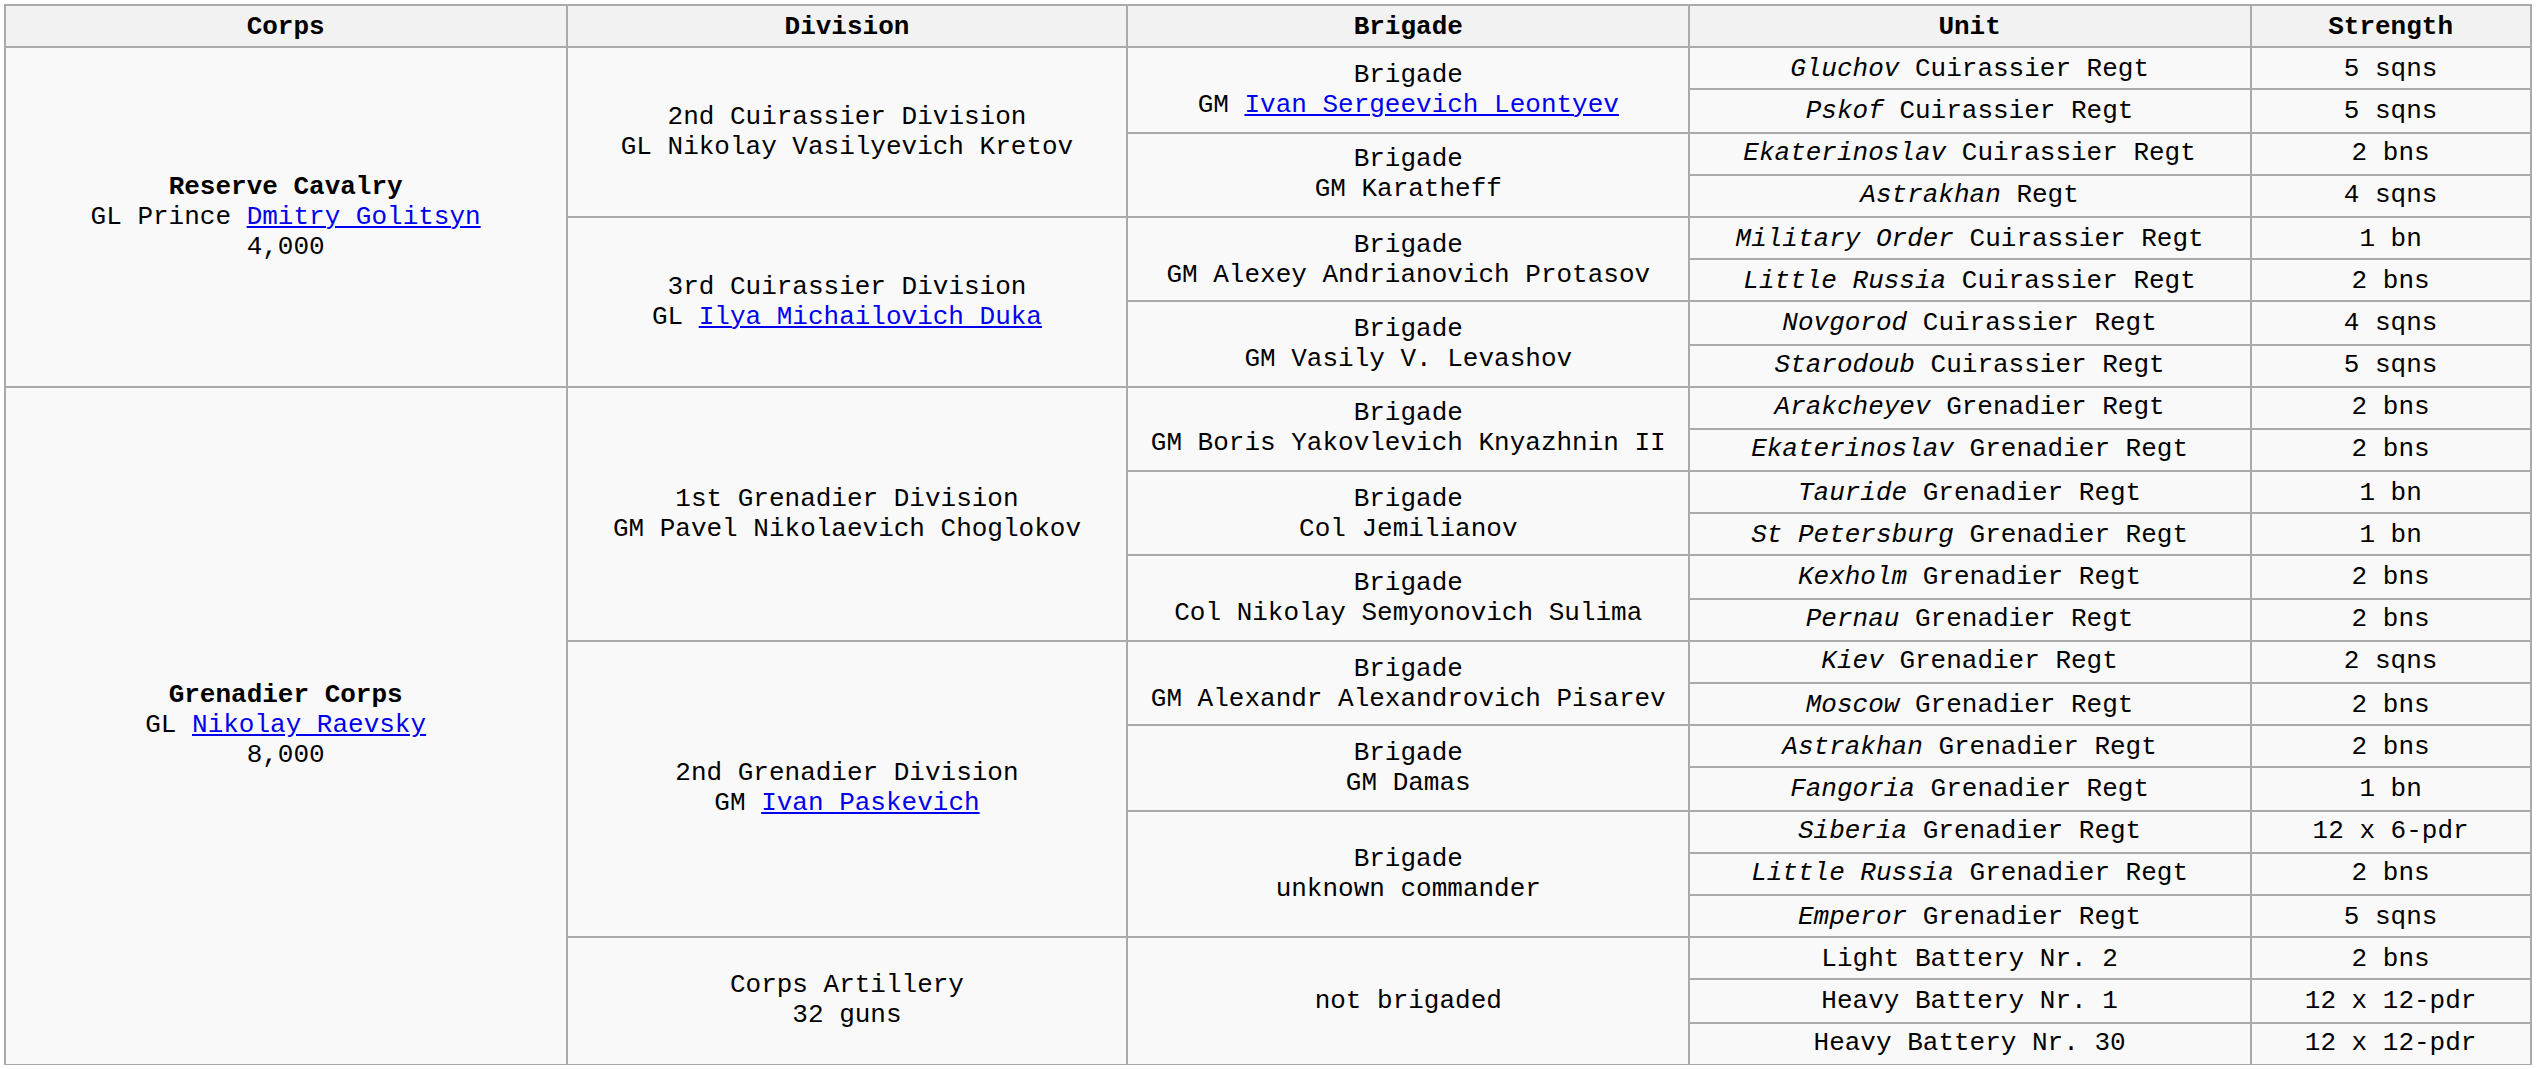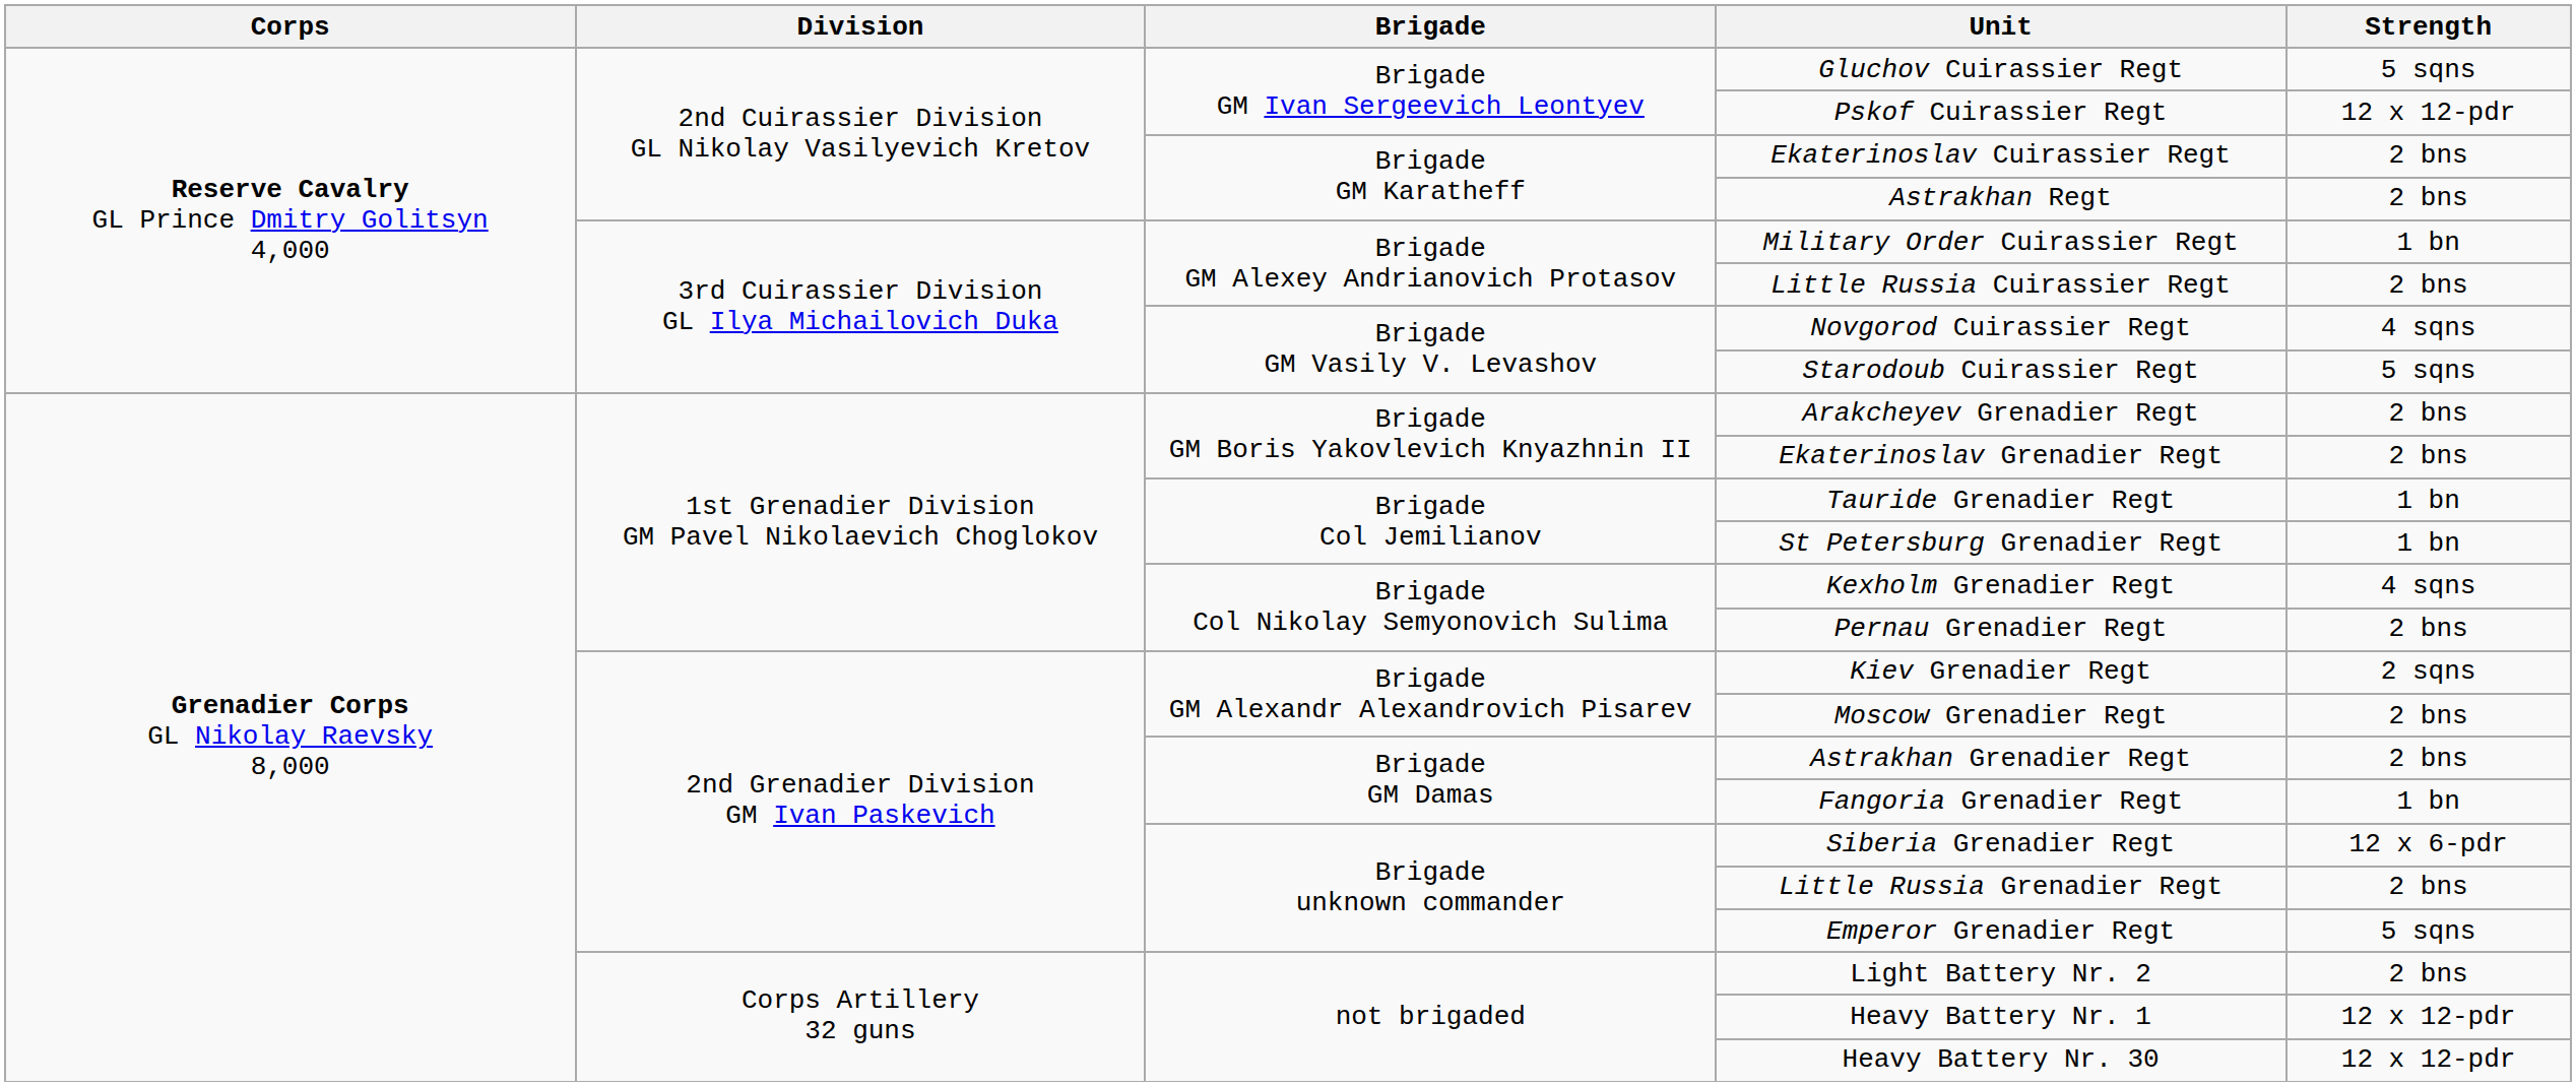 <table class="wikitable" style="text-align:center; width:100%;">
 <tr>
 <th width=20%>Corps</th>
 <th width=20%>Division</th>
 <th width=20%>Brigade</th>
 <th width=20%>Unit</th>
 <th width=10%>Strength</th>
 </tr>
 <tr>
 <td rowspan=8><strong>Reserve Cavalry</strong><br>GL Prince <a href='#'>Dmitry Golitsyn</a><br>4,000</td>
 <td rowspan=4>2nd Cuirassier Division<br>GL Nikolay Vasilyevich Kretov</td>
 <td rowspan=2>Brigade<br>GM <a href='#'>Ivan Sergeevich Leontyev</a></td>
 <td><em>Gluchov</em> Cuirassier Regt</td>
 <td>5 sqns</td>
 </tr>
 <tr>
 <td><em>Pskof</em> Cuirassier Regt</td>
-<td>5 sqns</td>
+<td>12 x 12-pdr</td>
 </tr>
 <tr>
 <td rowspan=2>Brigade<br>GM Karatheff</td>
 <td><em>Ekaterinoslav</em> Cuirassier Regt</td>
 <td>2 bns</td>
 </tr>
 <tr>
 <td><em>Astrakhan</em> Regt</td>
-<td>4 sqns</td>
+<td>2 bns</td>
 </tr>
 <tr>
 <td rowspan=4>3rd Cuirassier Division<br>GL <a href='#'>Ilya Michailovich Duka</a></td>
 <td rowspan=2>Brigade<br>GM Alexey Andrianovich Protasov</td>
 <td><em>Military Order</em> Cuirassier Regt</td>
 <td>1 bn</td>
 </tr>
 <tr>
 <td><em>Little Russia</em> Cuirassier Regt</td>
 <td>2 bns</td>
 </tr>
 <tr>
 <td rowspan=2>Brigade<br>GM Vasily V. Levashov</td>
 <td><em>Novgorod</em> Cuirassier Regt</td>
 <td>4 sqns</td>
 </tr>
 <tr>
 <td><em>Starodoub</em> Cuirassier Regt</td>
 <td>5 sqns</td>
 </tr>
 <tr>
 <td rowspan=16><strong>Grenadier Corps</strong><br>GL <a href='#'>Nikolay Raevsky</a><br>8,000</td>
 <td rowspan=6>1st Grenadier Division<br>GM Pavel Nikolaevich Choglokov</td>
 <td rowspan=2>Brigade<br>GM Boris Yakovlevich Knyazhnin II</td>
 <td><em>Arakcheyev</em> Grenadier Regt</td>
 <td>2 bns</td>
 </tr>
 <tr>
 <td><em>Ekaterinoslav</em> Grenadier Regt</td>
 <td>2 bns</td>
 </tr>
 <tr>
 <td rowspan=2>Brigade<br>Col Jemilianov</td>
 <td><em>Tauride</em> Grenadier Regt</td>
 <td>1 bn</td>
 </tr>
 <tr>
 <td><em>St Petersburg</em> Grenadier Regt</td>
 <td>1 bn</td>
 </tr>
 <tr>
 <td rowspan=2>Brigade<br>Col Nikolay Semyonovich Sulima</td>
 <td><em>Kexholm</em> Grenadier Regt</td>
-<td>2 bns</td>
+<td>4 sqns</td>
 </tr>
 <tr>
 <td><em>Pernau</em> Grenadier Regt</td>
 <td>2 bns</td>
 </tr>
 <tr>
 <td rowspan=7>2nd Grenadier Division<br>GM <a href='#'>Ivan Paskevich</a></td>
 <td rowspan=2>Brigade<br>GM Alexandr Alexandrovich Pisarev</td>
 <td><em>Kiev</em> Grenadier Regt</td>
 <td>2 sqns</td>
 </tr>
 <tr>
 <td><em>Moscow</em> Grenadier Regt</td>
 <td>2 bns</td>
 </tr>
 <tr>
 <td rowspan=2>Brigade<br>GM Damas</td>
 <td><em>Astrakhan</em> Grenadier Regt</td>
 <td>2 bns</td>
 </tr>
 <tr>
 <td><em>Fangoria</em> Grenadier Regt</td>
 <td>1 bn</td>
 </tr>
 <tr>
 <td rowspan=3>Brigade<br>unknown commander</td>
 <td><em>Siberia</em> Grenadier Regt</td>
 <td>12 x 6-pdr</td>
 </tr>
 <tr>
 <td><em>Little Russia</em> Grenadier Regt</td>
 <td>2 bns</td>
 </tr>
 <tr>
 <td><em>Emperor</em> Grenadier Regt</td>
 <td>5 sqns</td>
 </tr>
 <tr>
 <td rowspan=3>Corps Artillery<br>32 guns</td>
 <td rowspan=3>not brigaded</td>
 <td>Light Battery Nr. 2</td>
 <td>2 bns</td>
 </tr>
 <tr>
 <td>Heavy Battery Nr. 1</td>
 <td>12 x 12-pdr</td>
 </tr>
 <tr>
 <td>Heavy Battery Nr. 30</td>
 <td>12 x 12-pdr</td>
 </tr>
 <tr>
 </tr>
 </table>
